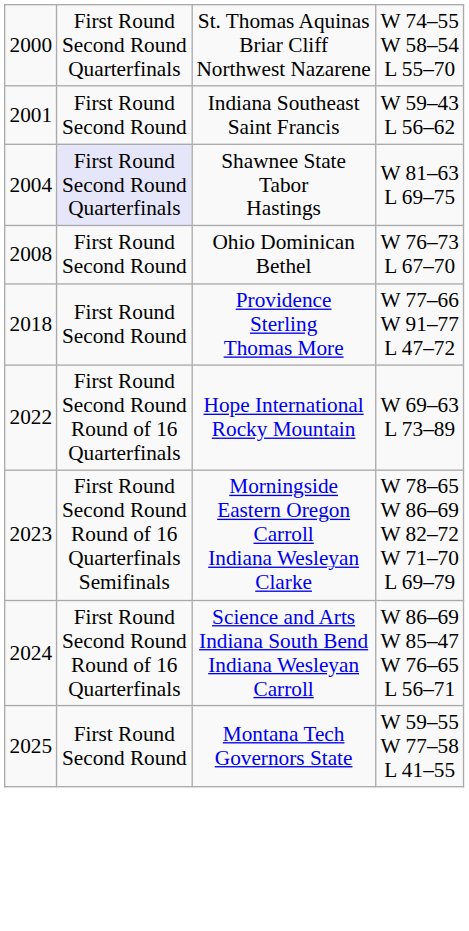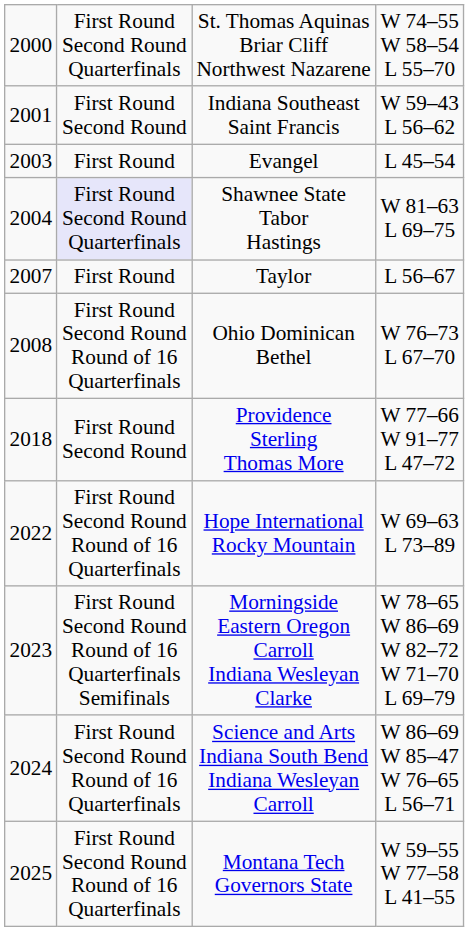 <table class="wikitable">
 <tr align="center">
 <td>2000</td>
 <td>First Round<br>Second Round<br>Quarterfinals</td>
 <td>St. Thomas Aquinas<br>Briar Cliff<br>Northwest Nazarene</td>
 <td>W 74–55<br>W 58–54<br>L 55–70</td>
 </tr>
 <tr align="center">
 <td>2001</td>
 <td>First Round<br>Second Round</td>
 <td>Indiana Southeast<br>Saint Francis</td>
 <td>W 59–43<br>L 56–62</td>
 </tr>
 <tr align="center">
+<td>2003</td>
+<td>First Round</td>
+<td>Evangel</td>
+<td>L 45–54</td>
+</tr>
+<tr align="center">
 <td>2004</td>
 <td style="background: lavender;">First Round<br>Second Round<br>Quarterfinals</td>
 <td>Shawnee State<br>Tabor<br>Hastings</td>
 <td>W 81–63<br>L 69–75</td>
 </tr>
 <tr align="center">
+<td>2007</td>
+<td>First Round</td>
+<td>Taylor</td>
+<td>L 56–67</td>
+</tr>
+<tr align="center">
 <td>2008</td>
-<td>First Round<br>Second Round</td>
+<td>First Round<br>Second Round<br>Round of 16<br>Quarterfinals</td>
 <td>Ohio Dominican<br>Bethel</td>
 <td>W 76–73<br>L 67–70</td>
 </tr>
 <tr align="center">
 <td>2018</td>
 <td>First Round<br>Second Round</td>
 <td><a href='#'>Providence</a><br><a href='#'>Sterling</a><br><a href='#'>Thomas More</a></td>
 <td>W 77–66<br>W 91–77<br>L 47–72</td>
 </tr>
 <tr align="center">
 <td>2022</td>
 <td>First Round<br>Second Round<br>Round of 16<br>Quarterfinals</td>
 <td><a href='#'>Hope International</a><br><a href='#'>Rocky Mountain</a></td>
 <td>W 69–63<br>L 73–89</td>
 </tr>
 <tr align="center">
 <td>2023</td>
 <td>First Round<br>Second Round<br>Round of 16<br>Quarterfinals<br>Semifinals</td>
 <td><a href='#'>Morningside</a><br><a href='#'>Eastern Oregon</a><br><a href='#'>Carroll</a><br><a href='#'>Indiana Wesleyan</a><br><a href='#'>Clarke</a></td>
 <td>W 78–65<br>W 86–69<br>W 82–72<br>W 71–70<br>L 69–79</td>
 </tr>
 <tr align="center">
 <td>2024</td>
 <td>First Round<br>Second Round<br>Round of 16<br>Quarterfinals</td>
 <td><a href='#'>Science and Arts</a><br><a href='#'>Indiana South Bend</a><br><a href='#'>Indiana Wesleyan</a><br><a href='#'>Carroll</a></td>
 <td>W 86–69<br>W 85–47<br>W 76–65<br>L 56–71</td>
 </tr>
 <tr align="center">
 <td>2025</td>
-<td>First Round<br>Second Round</td>
+<td>First Round<br>Second Round<br>Round of 16<br>Quarterfinals</td>
 <td><a href='#'>Montana Tech</a><br><a href='#'>Governors State</a></td>
 <td>W 59–55<br>W 77–58<br>L 41–55</td>
 </tr>
 </table>
